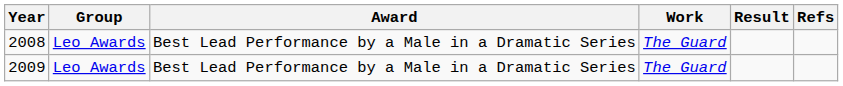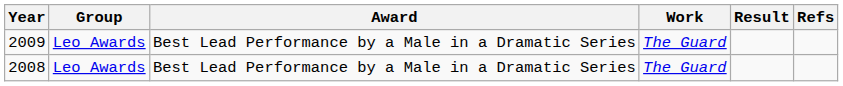 <table class="wikitable">
 <tr>
 <th>Year</th>
 <th>Group</th>
 <th>Award</th>
 <th>Work</th>
 <th>Result</th>
 <th class="unsortable">Refs</th>
 </tr>
 <tr>
+<td>2009</td>
+<td><a href='#'>Leo Awards</a></td>
+<td>Best Lead Performance by a Male in a Dramatic Series</td>
+<td><em><a href='#'>The Guard</a></em></td>
+<td></td>
+<td></td>
+</tr>
+<tr>
 <td>2008</td>
 <td><a href='#'>Leo Awards</a></td>
 <td>Best Lead Performance by a Male in a Dramatic Series</td>
 <td><em><a href='#'>The Guard</a></em></td>
 <td></td>
 <td></td>
 </tr>
-<tr>
-<td>2009</td>
-<td><a href='#'>Leo Awards</a></td>
-<td>Best Lead Performance by a Male in a Dramatic Series</td>
-<td><em><a href='#'>The Guard</a></em></td>
-<td></td>
-<td></td>
-</tr>
 </table>
